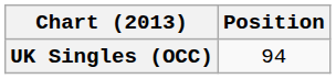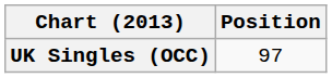 <table class="wikitable plainrowheaders" style="text-align:center;">
 <tr>
 <th>Chart (2013)</th>
 <th>Position</th>
 </tr>
 <tr>
 <th scope="row">UK Singles (OCC)</th>
-<td style="text-align:center;">94</td>
+<td style="text-align:center;">97</td>
 </tr>
 </table>
